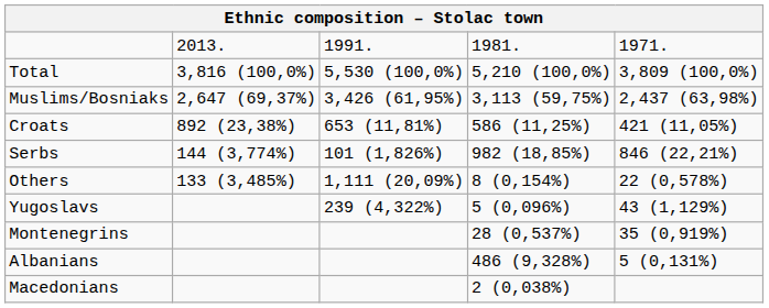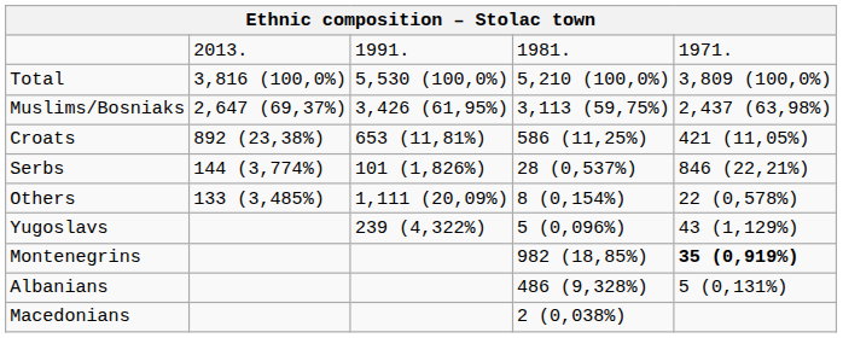 <table class="wikitable">
 <tr>
 <th colspan="8">Ethnic composition – Stolac town</th>
 </tr>
 <tr>
 <td></td>
 <td>2013.</td>
 <td>1991.</td>
 <td>1981.</td>
 <td>1971.</td>
 </tr>
 <tr>
 <td>Total</td>
 <td>3,816 (100,0%)</td>
 <td>5,530 (100,0%)</td>
 <td>5,210 (100,0%)</td>
 <td>3,809 (100,0%)</td>
 </tr>
 <tr>
 <td>Muslims/Bosniaks</td>
 <td>2,647 (69,37%)</td>
 <td>3,426 (61,95%)</td>
 <td>3,113 (59,75%)</td>
 <td>2,437 (63,98%)</td>
 </tr>
 <tr>
 <td>Croats</td>
 <td>892 (23,38%)</td>
 <td>653 (11,81%)</td>
 <td>586 (11,25%)</td>
 <td>421 (11,05%)</td>
 </tr>
 <tr>
 <td>Serbs</td>
 <td>144 (3,774%)</td>
 <td>101 (1,826%)</td>
-<td>982 (18,85%)</td>
+<td>28 (0,537%)</td>
 <td>846 (22,21%)</td>
 </tr>
 <tr>
 <td>Others</td>
 <td>133 (3,485%)</td>
 <td>1,111 (20,09%)</td>
 <td>8 (0,154%)</td>
 <td>22 (0,578%)</td>
 </tr>
 <tr>
 <td>Yugoslavs</td>
 <td></td>
 <td>239 (4,322%)</td>
 <td>5 (0,096%)</td>
 <td>43 (1,129%)</td>
 </tr>
 <tr>
 <td>Montenegrins</td>
 <td></td>
 <td></td>
-<td>28 (0,537%)</td>
-<td>35 (0,919%)</td>
+<td>982 (18,85%)</td>
+<td><strong>35 (0,919%)</strong></td>
 </tr>
 <tr>
 <td>Albanians</td>
 <td></td>
 <td></td>
 <td>486 (9,328%)</td>
 <td>5 (0,131%)</td>
 </tr>
 <tr>
 <td>Macedonians</td>
 <td></td>
 <td></td>
 <td>2 (0,038%)</td>
 <td></td>
 </tr>
 </table>
